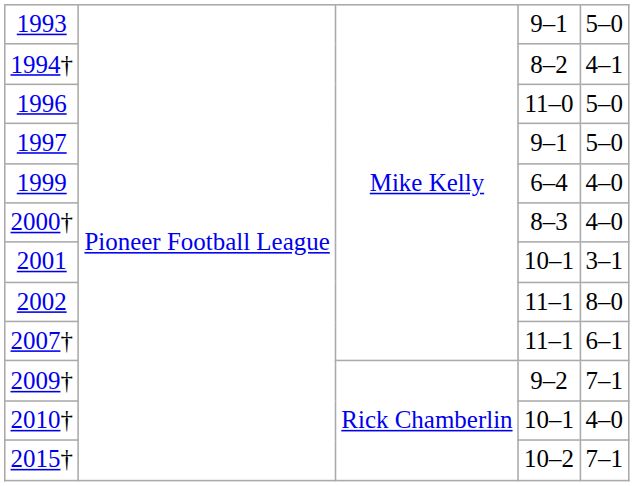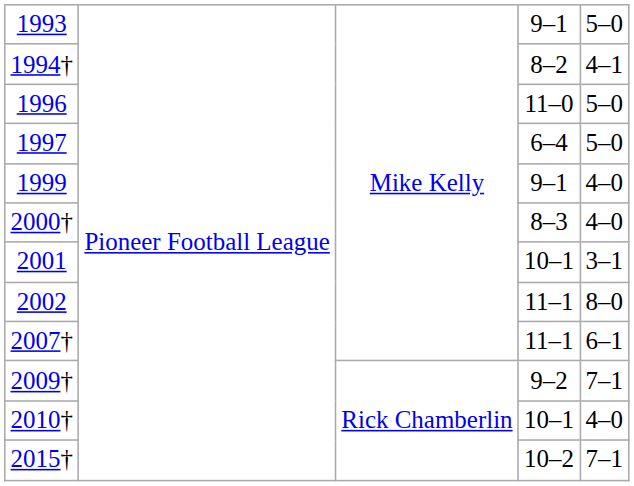 <table class="wikitable" style="text-align:center; background:white;">
 <tr>
 <td><a href='#'>1993</a></td>
 <td rowspan=12><a href='#'>Pioneer Football League</a></td>
 <td rowspan=9><a href='#'>Mike Kelly</a></td>
 <td>9–1</td>
 <td>5–0</td>
 </tr>
 <tr align="center">
 <td><a href='#'>1994</a>†</td>
 <td>8–2</td>
 <td>4–1</td>
 </tr>
 <tr align="center">
 <td><a href='#'>1996</a></td>
 <td>11–0</td>
 <td>5–0</td>
 </tr>
 <tr align="center">
 <td><a href='#'>1997</a></td>
-<td>9–1</td>
+<td>6–4</td>
 <td>5–0</td>
 </tr>
 <tr align="center">
 <td><a href='#'>1999</a></td>
-<td>6–4</td>
+<td>9–1</td>
 <td>4–0</td>
 </tr>
 <tr align="center">
 <td><a href='#'>2000</a>†</td>
 <td>8–3</td>
 <td>4–0</td>
 </tr>
 <tr align="center">
 <td><a href='#'>2001</a></td>
 <td>10–1</td>
 <td>3–1</td>
 </tr>
 <tr align="center">
 <td><a href='#'>2002</a></td>
 <td>11–1</td>
 <td>8–0</td>
 </tr>
 <tr align="center">
 <td><a href='#'>2007</a>†</td>
 <td>11–1</td>
 <td>6–1</td>
 </tr>
 <tr align="center">
 <td><a href='#'>2009</a>†</td>
 <td rowspan=3><a href='#'>Rick Chamberlin</a></td>
 <td>9–2</td>
 <td>7–1</td>
 </tr>
 <tr align="center">
 <td><a href='#'>2010</a>†</td>
 <td>10–1</td>
 <td>4–0</td>
 </tr>
 <tr align="center">
 <td><a href='#'>2015</a>†</td>
 <td>10–2</td>
 <td>7–1</td>
 </tr>
 </table>
